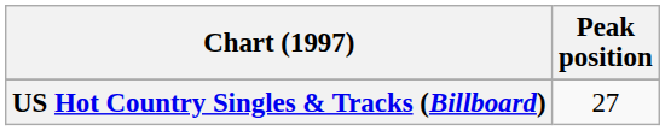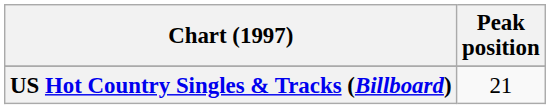 <table class="wikitable plainrowheaders" style="text-align:center">
 <tr>
 <th>Chart (1997)</th>
 <th>Peak<br>position</th>
 </tr>
 <tr>
 </tr>
 <tr>
 <th scope="row">US <a href='#'>Hot Country Singles & Tracks</a> (<em><a href='#'>Billboard</a></em>)</th>
-<td>27</td>
+<td>21</td>
 </tr>
 </table>
